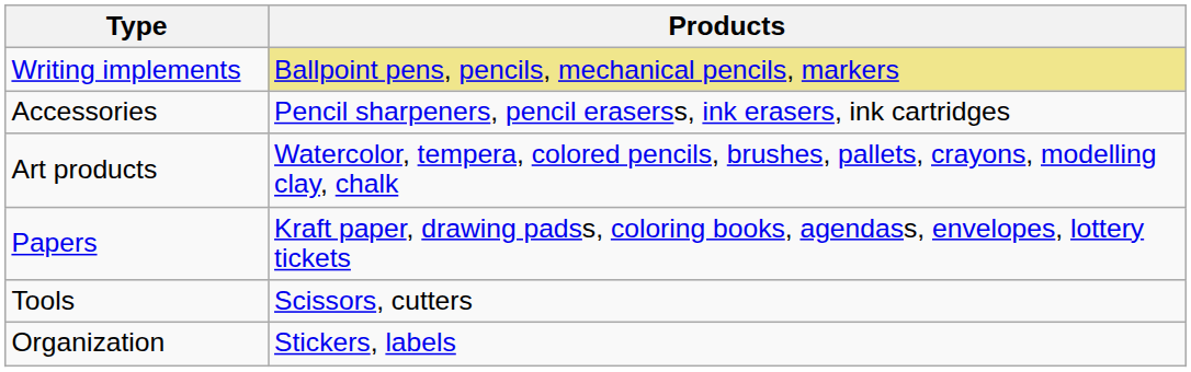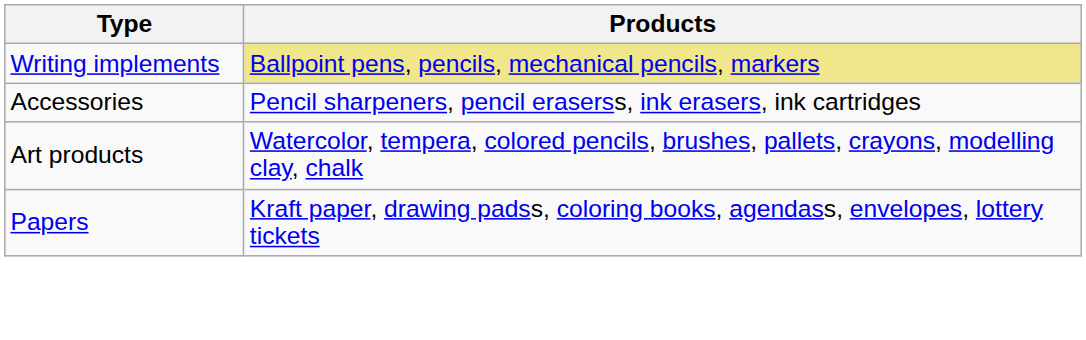 <table class="wikitable sortable" width="700px">
 <tr>
 <th width=150px>Type</th>
 <th width=550px>Products</th>
 </tr>
 <tr>
 <td><a href='#'>Writing implements</a></td>
 <td style="background: khaki;"><a href='#'>Ballpoint pens</a>, <a href='#'>pencils</a>, <a href='#'>mechanical pencils</a>, <a href='#'>markers</a></td>
 </tr>
 <tr>
 <td>Accessories</td>
 <td><a href='#'>Pencil sharpeners</a>, <a href='#'>pencil erasers</a>s, <a href='#'>ink erasers</a>, ink cartridges</td>
 </tr>
 <tr>
 <td>Art products</td>
 <td><a href='#'>Watercolor</a>, <a href='#'>tempera</a>, <a href='#'>colored pencils</a>, <a href='#'>brushes</a>, <a href='#'>pallets</a>, <a href='#'>crayons</a>, <a href='#'>modelling clay</a>, <a href='#'>chalk</a></td>
 </tr>
 <tr>
 <td><a href='#'>Papers</a></td>
 <td><a href='#'>Kraft paper</a>, <a href='#'>drawing pads</a>s, <a href='#'>coloring books</a>, <a href='#'>agendas</a>s, <a href='#'>envelopes</a>, <a href='#'>lottery tickets</a></td>
 </tr>
-<tr>
-<td>Tools</td>
-<td><a href='#'>Scissors</a>, cutters</td>
-</tr>
-<tr>
-<td>Organization</td>
-<td><a href='#'>Stickers</a>, <a href='#'>labels</a></td>
-</tr>
 </table>
